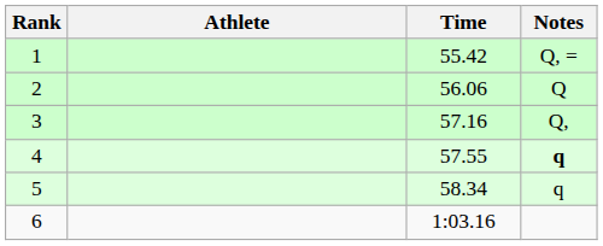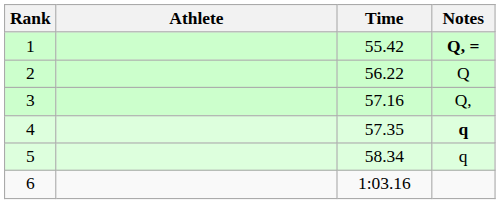 <table class="wikitable" style="text-align:center">
 <tr>
 <th width=40>Rank</th>
 <th width=250>Athlete</th>
 <th width=80>Time</th>
 <th width=50>Notes</th>
 </tr>
 <tr bgcolor=ccffcc>
 <td>1</td>
 <td align=left></td>
 <td>55.42</td>
-<td>Q, =</td>
+<td><strong>Q, =</strong></td>
 </tr>
 <tr bgcolor=ccffcc>
 <td>2</td>
 <td align=left></td>
-<td>56.06</td>
+<td>56.22</td>
 <td>Q</td>
 </tr>
 <tr bgcolor=ccffcc>
 <td>3</td>
 <td align=left></td>
 <td>57.16</td>
 <td>Q, </td>
 </tr>
 <tr bgcolor=ddffdd>
 <td>4</td>
 <td align=left></td>
-<td>57.55</td>
+<td>57.35</td>
 <td><strong>q</strong></td>
 </tr>
 <tr bgcolor=ddffdd>
 <td>5</td>
 <td align=left></td>
 <td>58.34</td>
 <td>q</td>
 </tr>
 <tr>
 <td>6</td>
 <td align=left></td>
 <td>1:03.16</td>
 <td></td>
 </tr>
 </table>
